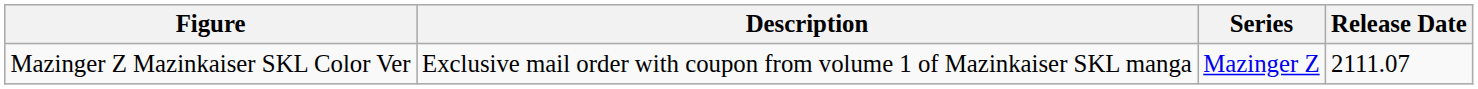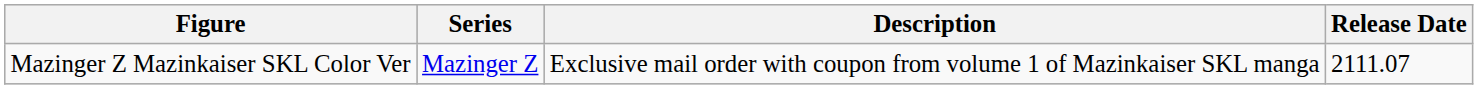 <table class="wikitable sortable">
 <tr>
 <th>Figure</th>
+<th>Series</th>
 <th>Description</th>
-<th>Series</th>
 <th>Release Date</th>
 </tr>
 <tr>
 <td>Mazinger Z Mazinkaiser SKL Color Ver</td>
+<td><a href='#'>Mazinger Z</a></td>
 <td>Exclusive mail order with coupon from volume 1 of Mazinkaiser SKL manga</td>
-<td><a href='#'>Mazinger Z</a></td>
 <td>2111.07</td>
 </tr>
 </table>
